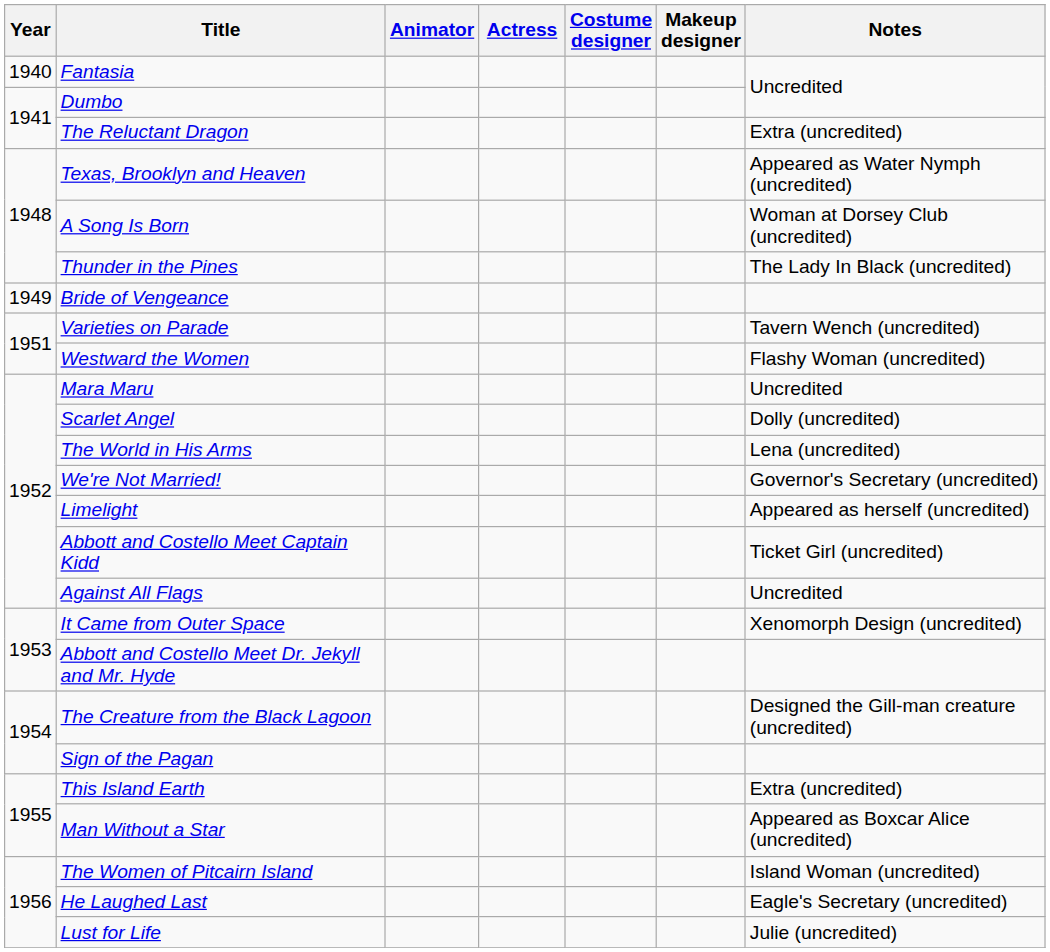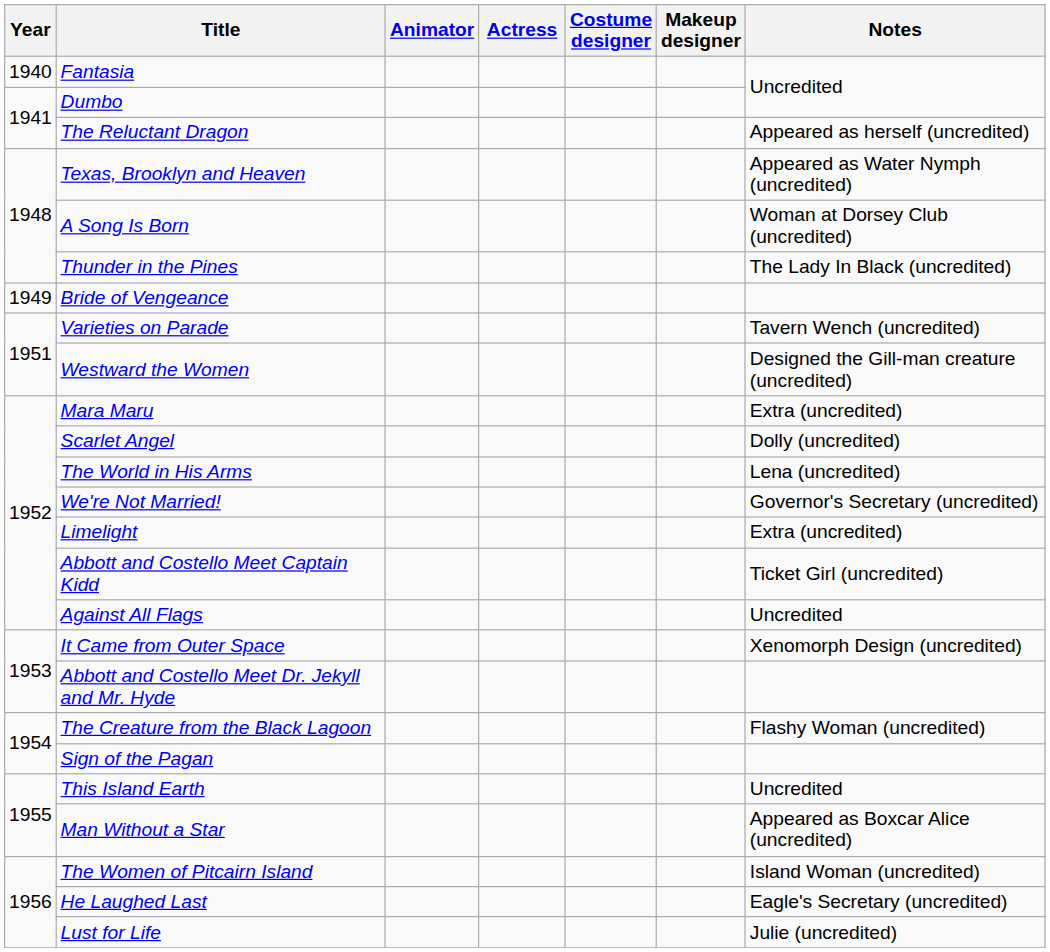 <table class="wikitable">
 <tr>
 <th>Year</th>
 <th>Title</th>
 <th width=65><a href='#'>Animator</a></th>
 <th width=65><a href='#'>Actress</a></th>
 <th width=65><a href='#'>Costume designer</a></th>
 <th width=65>Makeup designer</th>
 <th>Notes</th>
 </tr>
 <tr>
 <td>1940</td>
 <td><em><a href='#'>Fantasia</a></em></td>
 <td></td>
 <td></td>
 <td></td>
 <td></td>
 <td rowspan="2">Uncredited</td>
 </tr>
 <tr>
 <td rowspan="2">1941</td>
 <td><em><a href='#'>Dumbo</a></em></td>
 <td></td>
 <td></td>
 <td></td>
 <td></td>
 </tr>
 <tr>
 <td><em><a href='#'>The Reluctant Dragon</a></em></td>
 <td></td>
 <td></td>
 <td></td>
 <td></td>
-<td>Extra (uncredited)</td>
+<td>Appeared as herself (uncredited)</td>
 </tr>
 <tr>
 <td rowspan="3">1948</td>
 <td><em><a href='#'>Texas, Brooklyn and Heaven</a></em></td>
 <td></td>
 <td></td>
 <td></td>
 <td></td>
 <td>Appeared as Water Nymph (uncredited)</td>
 </tr>
 <tr>
 <td><em><a href='#'>A Song Is Born</a></em></td>
 <td></td>
 <td></td>
 <td></td>
 <td></td>
 <td>Woman at Dorsey Club (uncredited)</td>
 </tr>
 <tr>
 <td><em><a href='#'>Thunder in the Pines</a></em></td>
 <td></td>
 <td></td>
 <td></td>
 <td></td>
 <td>The Lady In Black (uncredited)</td>
 </tr>
 <tr>
 <td>1949</td>
 <td><em><a href='#'>Bride of Vengeance</a></em></td>
 <td></td>
 <td></td>
 <td></td>
 <td></td>
 <td></td>
 </tr>
 <tr>
 <td rowspan="2">1951</td>
 <td><em><a href='#'>Varieties on Parade</a></em></td>
 <td></td>
 <td></td>
 <td></td>
 <td></td>
 <td>Tavern Wench (uncredited)</td>
 </tr>
 <tr>
 <td><em><a href='#'>Westward the Women</a></em></td>
 <td></td>
 <td></td>
 <td></td>
 <td></td>
-<td>Flashy Woman (uncredited)</td>
+<td>Designed the Gill-man creature (uncredited)</td>
 </tr>
 <tr>
 <td rowspan="7">1952</td>
 <td><em><a href='#'>Mara Maru</a></em></td>
 <td></td>
 <td></td>
 <td></td>
 <td></td>
-<td>Uncredited</td>
+<td>Extra (uncredited)</td>
 </tr>
 <tr>
 <td><em><a href='#'>Scarlet Angel</a></em></td>
 <td></td>
 <td></td>
 <td></td>
 <td></td>
 <td>Dolly (uncredited)</td>
 </tr>
 <tr>
 <td><em><a href='#'>The World in His Arms</a></em></td>
 <td></td>
 <td></td>
 <td></td>
 <td></td>
 <td>Lena (uncredited)</td>
 </tr>
 <tr>
 <td><em><a href='#'>We're Not Married!</a></em></td>
 <td></td>
 <td></td>
 <td></td>
 <td></td>
 <td>Governor's Secretary (uncredited)</td>
 </tr>
 <tr>
 <td><em><a href='#'>Limelight</a></em></td>
 <td></td>
 <td></td>
 <td></td>
 <td></td>
-<td>Appeared as herself (uncredited)</td>
+<td>Extra (uncredited)</td>
 </tr>
 <tr>
 <td><em><a href='#'>Abbott and Costello Meet Captain Kidd</a></em></td>
 <td></td>
 <td></td>
 <td></td>
 <td></td>
 <td>Ticket Girl (uncredited)</td>
 </tr>
 <tr>
 <td><em><a href='#'>Against All Flags</a></em></td>
 <td></td>
 <td></td>
 <td></td>
 <td></td>
 <td>Uncredited</td>
 </tr>
 <tr>
 <td rowspan="2">1953</td>
 <td><em><a href='#'>It Came from Outer Space</a></em></td>
 <td></td>
 <td></td>
 <td></td>
 <td></td>
 <td>Xenomorph Design (uncredited)</td>
 </tr>
 <tr>
 <td><em><a href='#'>Abbott and Costello Meet Dr. Jekyll and Mr. Hyde</a></em></td>
 <td></td>
 <td></td>
 <td></td>
 <td></td>
 <td></td>
 </tr>
 <tr>
 <td rowspan="2">1954</td>
 <td><em><a href='#'>The Creature from the Black Lagoon</a></em></td>
 <td></td>
 <td></td>
 <td></td>
 <td></td>
-<td>Designed the Gill-man creature (uncredited)</td>
+<td>Flashy Woman (uncredited)</td>
 </tr>
 <tr>
 <td><em><a href='#'>Sign of the Pagan</a></em></td>
 <td></td>
 <td></td>
 <td></td>
 <td></td>
 <td></td>
 </tr>
 <tr>
 <td rowspan="2">1955</td>
 <td><em><a href='#'>This Island Earth</a></em></td>
 <td></td>
 <td></td>
 <td></td>
 <td></td>
-<td>Extra (uncredited)</td>
+<td>Uncredited</td>
 </tr>
 <tr>
 <td><em><a href='#'>Man Without a Star</a></em></td>
 <td></td>
 <td></td>
 <td></td>
 <td></td>
 <td>Appeared as Boxcar Alice (uncredited)</td>
 </tr>
 <tr>
 <td rowspan="3">1956</td>
 <td><em><a href='#'>The Women of Pitcairn Island</a></em></td>
 <td></td>
 <td></td>
 <td></td>
 <td></td>
 <td>Island Woman (uncredited)</td>
 </tr>
 <tr>
 <td><em><a href='#'>He Laughed Last</a></em></td>
 <td></td>
 <td></td>
 <td></td>
 <td></td>
 <td>Eagle's Secretary (uncredited)</td>
 </tr>
 <tr>
 <td><em><a href='#'>Lust for Life</a></em></td>
 <td></td>
 <td></td>
 <td></td>
 <td></td>
 <td>Julie (uncredited)</td>
 </tr>
 </table>
